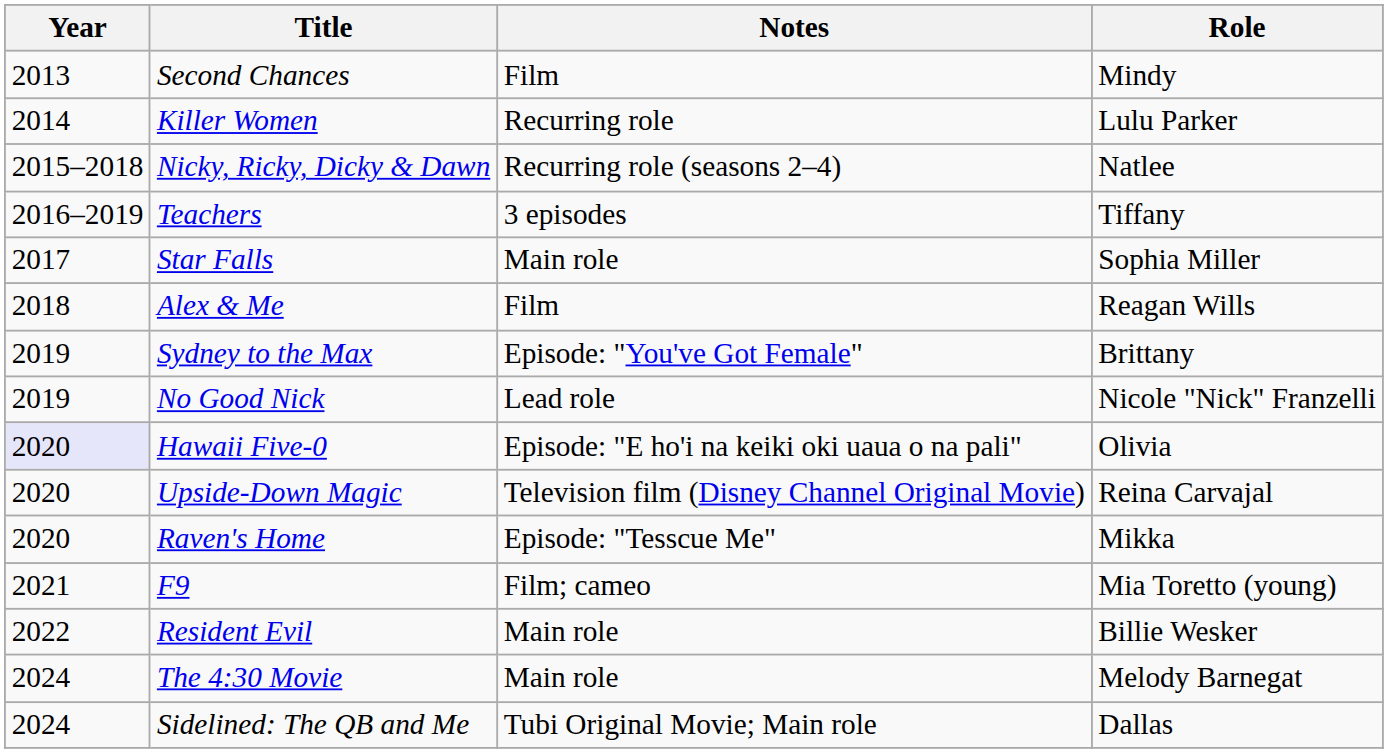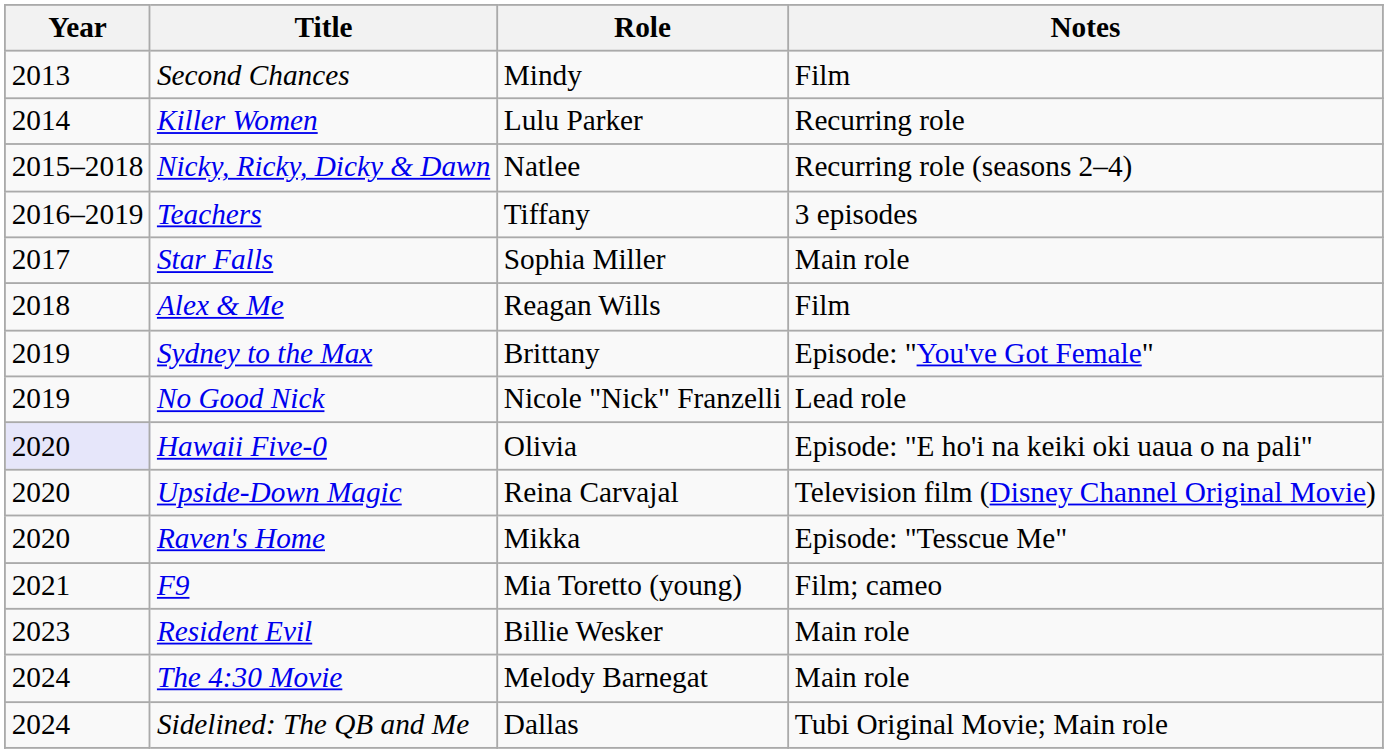 <table class="wikitable sortable">
 <tr>
 <th>Year</th>
 <th>Title</th>
+<th>Role</th>
 <th class="unsortable">Notes</th>
-<th>Role</th>
 </tr>
 <tr>
 <td>2013</td>
 <td><em>Second Chances</em></td>
+<td>Mindy</td>
 <td>Film</td>
-<td>Mindy</td>
 </tr>
 <tr>
 <td>2014</td>
 <td><em><a href='#'>Killer Women</a></em></td>
+<td>Lulu Parker</td>
 <td>Recurring role</td>
-<td>Lulu Parker</td>
 </tr>
 <tr>
 <td>2015–2018</td>
 <td><em><a href='#'>Nicky, Ricky, Dicky & Dawn</a></em></td>
+<td>Natlee</td>
 <td>Recurring role (seasons 2–4)</td>
-<td>Natlee</td>
 </tr>
 <tr>
 <td>2016–2019</td>
 <td><em><a href='#'>Teachers</a></em></td>
+<td>Tiffany</td>
 <td>3 episodes</td>
-<td>Tiffany</td>
 </tr>
 <tr>
 <td>2017</td>
 <td><em><a href='#'>Star Falls</a></em></td>
+<td>Sophia Miller</td>
 <td>Main role</td>
-<td>Sophia Miller</td>
 </tr>
 <tr>
 <td>2018</td>
 <td><em><a href='#'>Alex & Me</a></em></td>
+<td>Reagan Wills</td>
 <td>Film</td>
-<td>Reagan Wills</td>
 </tr>
 <tr>
 <td>2019</td>
 <td><em><a href='#'>Sydney to the Max</a></em></td>
+<td>Brittany</td>
 <td>Episode: "<a href='#'>You've Got Female</a>"</td>
-<td>Brittany</td>
 </tr>
 <tr>
 <td>2019</td>
 <td><em><a href='#'>No Good Nick</a></em></td>
+<td>Nicole "Nick" Franzelli</td>
 <td>Lead role</td>
-<td>Nicole "Nick" Franzelli</td>
 </tr>
 <tr>
 <td style="background: lavender;">2020</td>
 <td><em><a href='#'>Hawaii Five-0</a></em></td>
+<td>Olivia</td>
 <td>Episode: "E ho'i na keiki oki uaua o na pali"</td>
-<td>Olivia</td>
 </tr>
 <tr>
 <td>2020</td>
 <td><em><a href='#'>Upside-Down Magic</a></em></td>
+<td>Reina Carvajal</td>
 <td>Television film (<a href='#'>Disney Channel Original Movie</a>)</td>
-<td>Reina Carvajal</td>
 </tr>
 <tr>
 <td>2020</td>
 <td><em><a href='#'>Raven's Home</a></em></td>
+<td>Mikka</td>
 <td>Episode: "Tesscue Me"</td>
-<td>Mikka</td>
 </tr>
 <tr>
 <td>2021</td>
 <td><em><a href='#'>F9</a></em></td>
+<td>Mia Toretto (young)</td>
 <td>Film; cameo</td>
-<td>Mia Toretto (young)</td>
 </tr>
 <tr>
-<td>2022</td>
+<td>2023</td>
 <td><em><a href='#'>Resident Evil</a></em></td>
+<td>Billie Wesker</td>
 <td>Main role</td>
-<td>Billie Wesker</td>
 </tr>
 <tr>
 <td>2024</td>
 <td><em><a href='#'>The 4:30 Movie</a></em></td>
+<td>Melody Barnegat</td>
 <td>Main role</td>
-<td>Melody Barnegat</td>
 </tr>
 <tr>
 <td>2024</td>
 <td><em>Sidelined: The QB and Me</em></td>
+<td>Dallas</td>
 <td>Tubi Original Movie; Main role</td>
-<td>Dallas</td>
 </tr>
 </table>
